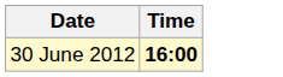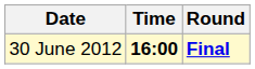 <table class="wikitable">
 <tr>
 <th>Date</th>
 <th>Time</th>
+<th>Round</th>
 </tr>
 <tr style=background:lemonchiffon>
 <td>30 June 2012</td>
 <td><strong>16:00</strong></td>
+<td><strong><a href='#'>Final</a></strong></td>
 </tr>
 </table>
